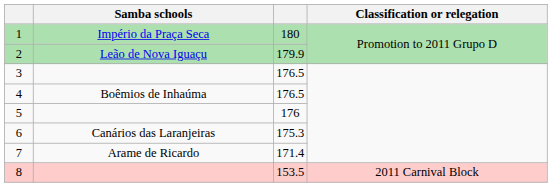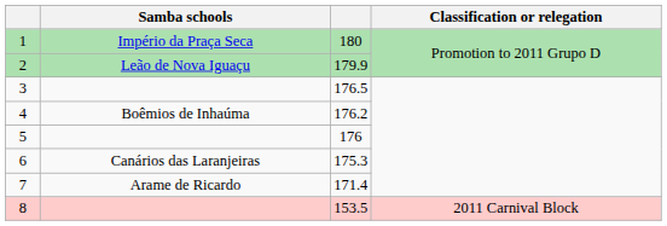 <table class="wikitable">
 <tr>
 <th width="30"></th>
 <th width="300">Samba schools</th>
 <th width="20"></th>
 <th width="300">Classification or relegation</th>
 </tr>
 <tr align="center">
 <td bgcolor=ACE1AF>1</td>
 <td bgcolor=ACE1AF><a href='#'>Império da Praça Seca</a></td>
 <td bgcolor="ACE1AF">180</td>
 <td rowspan="2" bgcolor=ACE1AF><span>Promotion to 2011 Grupo D</span></td>
 </tr>
 <tr align="center">
 <td bgcolor=ACE1AF>2</td>
 <td bgcolor=ACE1AF><a href='#'>Leão de Nova Iguaçu</a></td>
 <td bgcolor="ACE1AF">179.9</td>
 </tr>
 <tr align="center">
 <td>3</td>
 <td></td>
 <td>176.5</td>
 <td rowspan="5"></td>
 </tr>
 <tr align="center">
 <td>4</td>
 <td>Boêmios de Inhaúma</td>
-<td>176.5</td>
+<td>176.2</td>
 </tr>
 <tr align="center">
 <td>5</td>
 <td></td>
 <td>176</td>
 </tr>
 <tr align="center">
 <td>6</td>
 <td>Canários das Laranjeiras</td>
 <td>175.3</td>
 </tr>
 <tr align="center">
 <td>7</td>
 <td>Arame de Ricardo</td>
 <td>171.4</td>
 </tr>
 <tr align="center">
 <td bgcolor=FFCCCC>8</td>
 <td bgcolor=FFCCCC></td>
 <td bgcolor=FFCCCC>153.5</td>
 <td bgcolor=FFCCCC>2011 Carnival Block</td>
 </tr>
 </table>
